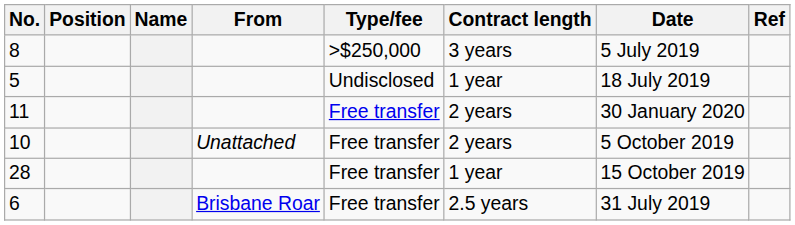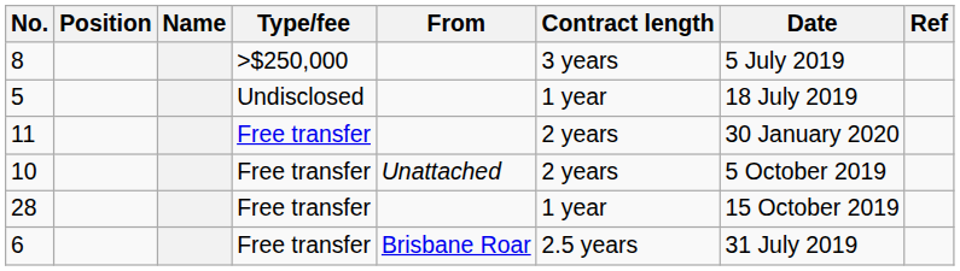 <table class="wikitable plainrowheaders sortable" style="text-align:center; text-align:left">
 <tr>
 <th scope="col">No.</th>
 <th scope="col">Position</th>
 <th scope="col">Name</th>
+<th scope="col">Type/fee</th>
 <th scope="col">From</th>
-<th scope="col">Type/fee</th>
 <th scope="col">Contract length</th>
 <th scope="col">Date</th>
 <th scope="col" class="unsortable">Ref</th>
 </tr>
 <tr>
 <td>8</td>
 <td></td>
 <th scope="row"></th>
+<td>>$250,000</td>
 <td></td>
-<td>>$250,000</td>
 <td>3 years</td>
 <td>5 July 2019</td>
 <td></td>
 </tr>
 <tr>
 <td>5</td>
 <td></td>
 <th scope="row"></th>
+<td>Undisclosed</td>
 <td></td>
-<td>Undisclosed</td>
 <td>1 year</td>
 <td>18 July 2019</td>
 <td></td>
 </tr>
 <tr>
 <td>11</td>
 <td></td>
 <th scope="row"></th>
+<td><a href='#'>Free transfer</a></td>
 <td></td>
-<td><a href='#'>Free transfer</a></td>
 <td>2 years</td>
 <td>30 January 2020</td>
 <td></td>
 </tr>
 <tr>
 <td>10</td>
 <td></td>
 <th scope="row"></th>
+<td>Free transfer</td>
 <td><em>Unattached</em></td>
-<td>Free transfer</td>
 <td>2 years</td>
 <td>5 October 2019</td>
 <td></td>
 </tr>
 <tr>
 <td>28</td>
 <td></td>
 <th scope="row"></th>
+<td>Free transfer</td>
 <td></td>
-<td>Free transfer</td>
 <td>1 year</td>
 <td>15 October 2019</td>
 <td></td>
 </tr>
 <tr>
 <td>6</td>
 <td></td>
 <th scope="row"></th>
+<td>Free transfer</td>
 <td><a href='#'>Brisbane Roar</a></td>
-<td>Free transfer</td>
 <td>2.5 years</td>
 <td>31 July 2019</td>
 <td></td>
 </tr>
 </table>
